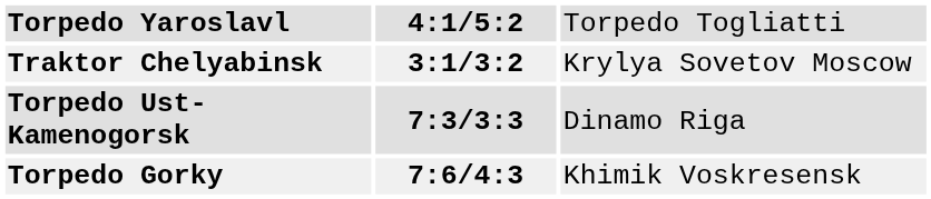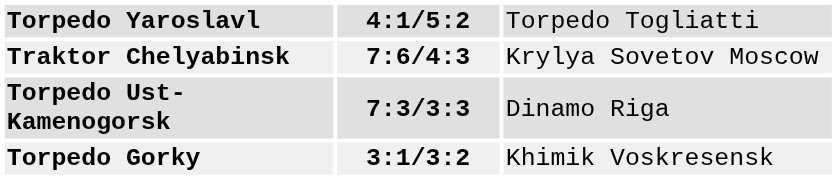 <table width="70%">
 <tr bgcolor="#e0e0e0">
 <td style="width:40%;"><strong>Torpedo Yaroslavl</strong></td>
 <td style="width:20%;" align="center"><strong>4:1/5:2</strong></td>
 <td style="width:40%;">Torpedo Togliatti</td>
 </tr>
 <tr bgcolor="#f0f0f0">
 <td><strong>Traktor Chelyabinsk</strong></td>
-<td align="center"><strong>3:1/3:2</strong></td>
+<td align="center"><strong>7:6/4:3</strong></td>
 <td>Krylya Sovetov Moscow</td>
 </tr>
 <tr bgcolor="#e0e0e0">
 <td><strong>Torpedo Ust-Kamenogorsk</strong></td>
 <td align="center"><strong>7:3/3:3</strong></td>
 <td>Dinamo Riga</td>
 </tr>
 <tr bgcolor="#f0f0f0">
 <td><strong>Torpedo Gorky</strong></td>
-<td align="center"><strong>7:6/4:3</strong></td>
+<td align="center"><strong>3:1/3:2</strong></td>
 <td>Khimik Voskresensk</td>
 </tr>
 </table>
